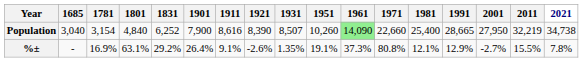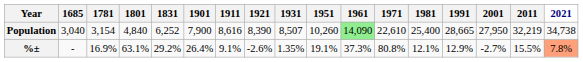 <table class="wikitable" style="border:0; text-align:center; line-height:120%;">
 <tr>
 <th>Year</th>
 <th>1685</th>
 <th>1781</th>
 <th>1801</th>
 <th>1831</th>
 <th>1901</th>
 <th>1911</th>
 <th>1921</th>
 <th>1931</th>
 <th>1951</th>
 <th>1961</th>
 <th>1971</th>
 <th>1981</th>
 <th>1991</th>
 <th>2001</th>
 <th>2011</th>
 <th style="background:#fff; color:navy;">2021</th>
 </tr>
 <tr style="text-align:center;">
 <th>Population</th>
 <td>3,040</td>
 <td>3,154</td>
 <td>4,840</td>
 <td>6,252</td>
 <td>7,900</td>
 <td>8,616</td>
 <td>8,390</td>
 <td>8,507</td>
 <td>10,260</td>
 <td style="background: lightgreen;">14,090</td>
-<td>22,660</td>
+<td>22,610</td>
 <td>25,400</td>
 <td>28,665</td>
 <td>27,950</td>
 <td>32,219</td>
 <td>34,738</td>
 </tr>
 <tr style="text-align:center;">
 <th>%±</th>
 <td>-</td>
 <td>16.9%</td>
 <td>63.1%</td>
 <td>29.2%</td>
 <td>26.4%</td>
 <td>9.1%</td>
 <td>-2.6%</td>
 <td>1.35%</td>
 <td>19.1%</td>
 <td>37.3%</td>
 <td>80.8%</td>
 <td>12.1%</td>
 <td>12.9%</td>
 <td>-2.7%</td>
 <td>15.5%</td>
-<td>7.8%</td>
+<td style="background: lightsalmon;">7.8%</td>
 </tr>
 <tr style="text-align:center;">
 </tr>
 </table>
